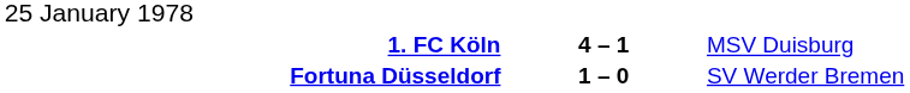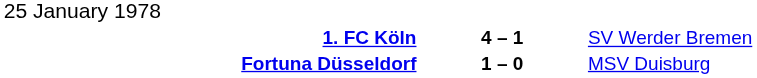 <table width=100% cellspacing=1>
 <tr>
 <th width=25%></th>
 <th width=10%></th>
 <th width=25%></th>
 <th></th>
 </tr>
 <tr>
 <td>25 January 1978</td>
 </tr>
 <tr style=font-size:90%>
 <td align=right><strong><a href='#'>1. FC Köln</a></strong></td>
 <td align=center><strong>4 – 1</strong></td>
-<td><a href='#'>MSV Duisburg</a></td>
+<td><a href='#'>SV Werder Bremen</a></td>
 </tr>
 <tr style=font-size:90%>
 <td align=right><strong><a href='#'>Fortuna Düsseldorf</a></strong></td>
 <td align=center><strong>1 – 0</strong></td>
-<td><a href='#'>SV Werder Bremen</a></td>
+<td><a href='#'>MSV Duisburg</a></td>
 </tr>
 </table>
